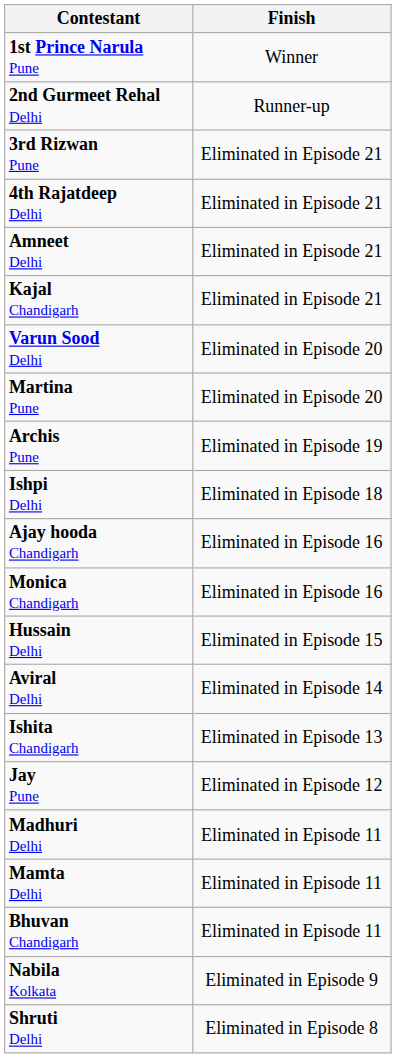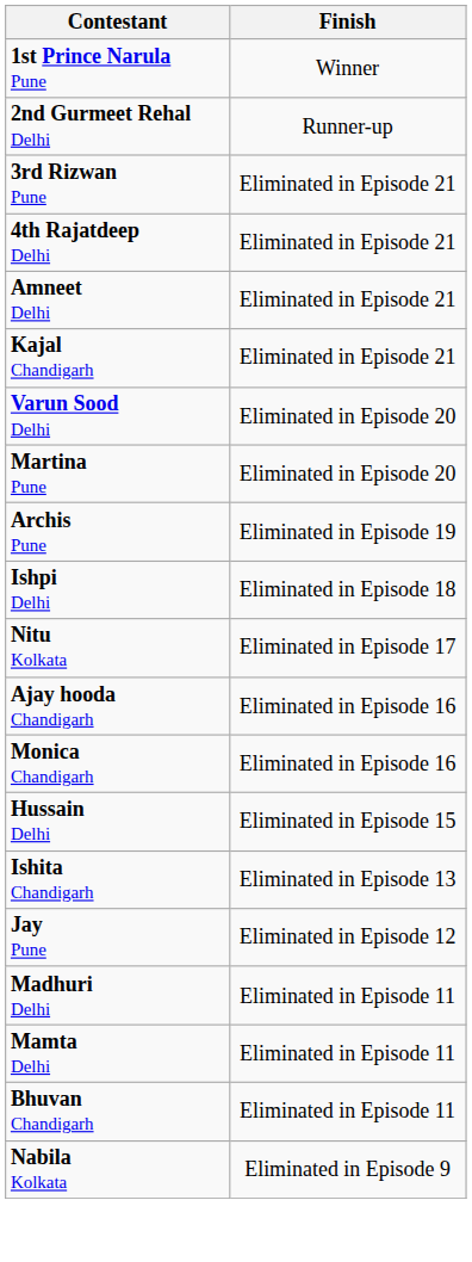 <table class="wikitable sortable mw-collapsible" style="margin:auto; text-align:center">
 <tr>
 <th width=160>Contestant</th>
 <th width=170>Finish</th>
 </tr>
 <tr>
 <td align="left"><strong>1st <a href='#'>Prince Narula</a></strong><br><small><a href='#'>Pune</a> </small></td>
 <td>Winner</td>
 </tr>
 <tr>
 <td align="left"><strong>2nd Gurmeet Rehal</strong><br><small><a href='#'>Delhi</a> </small></td>
 <td>Runner-up</td>
 </tr>
 <tr>
 <td align="left"><strong>3rd Rizwan</strong><br><small><a href='#'>Pune</a> </small></td>
 <td>Eliminated in Episode 21</td>
 </tr>
 <tr>
 <td align="left"><strong>4th Rajatdeep</strong><br><small><a href='#'>Delhi</a> </small></td>
 <td>Eliminated in Episode 21</td>
 </tr>
 <tr>
 <td align="left"><strong>Amneet</strong><br><small><a href='#'>Delhi</a> </small></td>
 <td>Eliminated in Episode 21</td>
 </tr>
 <tr>
 <td align="left"><strong>Kajal</strong><br><small><a href='#'>Chandigarh</a></small></td>
 <td>Eliminated in Episode 21</td>
 </tr>
 <tr>
 <td align="left"><strong><a href='#'>Varun Sood</a></strong><br><small><a href='#'>Delhi</a> </small></td>
 <td>Eliminated in Episode 20</td>
 </tr>
 <tr>
 <td align="left"><strong>Martina</strong><br><small><a href='#'>Pune</a> </small></td>
 <td>Eliminated in Episode 20</td>
 </tr>
 <tr>
 <td align="left"><strong>Archis</strong><br><small><a href='#'>Pune</a> </small></td>
 <td>Eliminated in Episode 19</td>
 </tr>
 <tr>
 <td align="left"><strong>Ishpi</strong><br><small><a href='#'>Delhi</a> </small></td>
 <td>Eliminated in Episode 18</td>
 </tr>
 <tr>
+<td align="left"><strong>Nitu</strong><br><small><a href='#'>Kolkata</a> </small></td>
+<td>Eliminated in Episode 17</td>
+</tr>
+<tr>
 <td align="left"><strong>Ajay hooda</strong><br><small><a href='#'>Chandigarh</a> </small></td>
 <td>Eliminated in Episode 16</td>
 </tr>
 <tr>
 <td align="left"><strong>Monica</strong><br><small><a href='#'>Chandigarh</a></small></td>
 <td>Eliminated in Episode 16</td>
 </tr>
 <tr>
 <td align="left"><strong>Hussain</strong><br><small><a href='#'>Delhi</a> </small></td>
 <td>Eliminated in Episode 15</td>
-</tr>
-<tr>
-<td align="left"><strong>Aviral</strong><br><small><a href='#'>Delhi</a> </small></td>
-<td>Eliminated in Episode 14</td>
 </tr>
 <tr>
 <td align="left"><strong>Ishita</strong><br><small><a href='#'>Chandigarh</a> </small></td>
 <td>Eliminated in Episode 13</td>
 </tr>
 <tr>
 <td align="left"><strong>Jay</strong><br><small><a href='#'>Pune</a> </small></td>
 <td>Eliminated in Episode 12</td>
 </tr>
 <tr>
 <td align="left"><strong>Madhuri</strong><br><small><a href='#'>Delhi</a> </small></td>
 <td>Eliminated in Episode 11</td>
 </tr>
 <tr>
 <td align="left"><strong>Mamta</strong><br><small><a href='#'>Delhi</a> </small></td>
 <td>Eliminated in Episode 11</td>
 </tr>
 <tr>
 <td align="left"><strong>Bhuvan</strong><br><small><a href='#'>Chandigarh</a> </small></td>
 <td>Eliminated in Episode 11</td>
 </tr>
 <tr>
 <td align="left"><strong>Nabila</strong><br><small><a href='#'>Kolkata</a> </small></td>
 <td>Eliminated in Episode 9</td>
 </tr>
-<tr>
-<td align="left"><strong>Shruti</strong><br><small><a href='#'>Delhi</a> </small></td>
-<td>Eliminated in Episode 8</td>
-</tr>
 </table>
